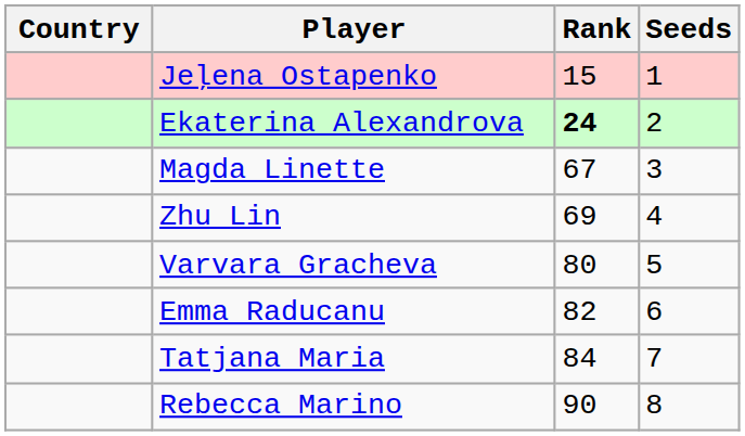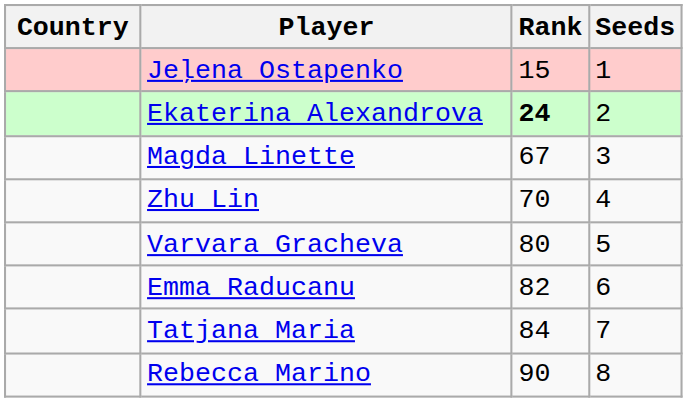 <table class="sortable wikitable">
 <tr>
 <th width="60">Country</th>
 <th width="175">Player</th>
 <th>Rank</th>
 <th>Seeds</th>
 </tr>
 <tr style="background:#fcc;">
 <td></td>
 <td><a href='#'>Jeļena Ostapenko</a></td>
 <td>15</td>
 <td>1</td>
 </tr>
 <tr style="background:#cfc;">
 <td></td>
 <td><a href='#'>Ekaterina Alexandrova</a></td>
 <td><strong>24</strong></td>
 <td>2</td>
 </tr>
 <tr>
 <td></td>
 <td><a href='#'>Magda Linette</a></td>
 <td>67</td>
 <td>3</td>
 </tr>
 <tr>
 <td></td>
 <td><a href='#'>Zhu Lin</a></td>
-<td>69</td>
+<td>70</td>
 <td>4</td>
 </tr>
 <tr>
 <td></td>
 <td><a href='#'>Varvara Gracheva</a></td>
 <td>80</td>
 <td>5</td>
 </tr>
 <tr>
 <td></td>
 <td><a href='#'>Emma Raducanu</a></td>
 <td>82</td>
 <td>6</td>
 </tr>
 <tr>
 <td></td>
 <td><a href='#'>Tatjana Maria</a></td>
 <td>84</td>
 <td>7</td>
 </tr>
 <tr>
 <td></td>
 <td><a href='#'>Rebecca Marino</a></td>
 <td>90</td>
 <td>8</td>
 </tr>
 </table>
